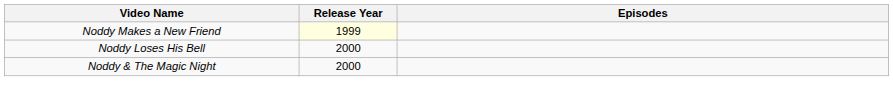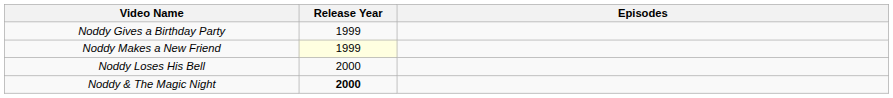 <table class="wikitable" style="text-align:center; width:100%;">
 <tr>
 <th style="width:30%;">Video Name</th>
 <th style="width:10%;">Release Year</th>
 <th style="width:50%;">Episodes</th>
+</tr>
+<tr>
+<td><em>Noddy Gives a Birthday Party</em></td>
+<td>1999</td>
+<td></td>
 </tr>
 <tr>
 <td><em>Noddy Makes a New Friend</em></td>
 <td style="background: lightyellow;">1999</td>
 <td></td>
 </tr>
 <tr>
 <td><em>Noddy Loses His Bell</em></td>
 <td>2000</td>
 <td></td>
 </tr>
 <tr>
 <td><em>Noddy & The Magic Night</em></td>
-<td>2000</td>
+<td><strong>2000</strong></td>
 <td></td>
 </tr>
 </table>
